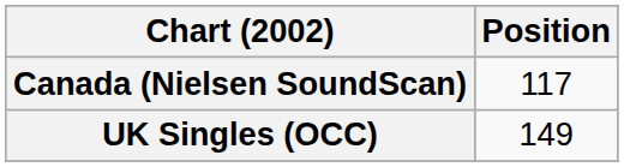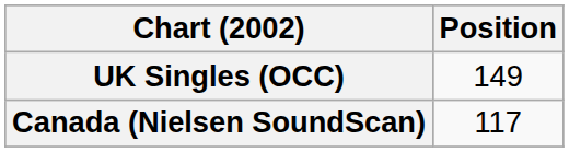 <table class="wikitable plainrowheaders" style="text-align:center">
 <tr>
 <th scope="col">Chart (2002)</th>
 <th scope="col">Position</th>
 </tr>
 <tr>
+<th scope="row">UK Singles (OCC)<br></th>
+<td>149</td>
+</tr>
+<tr>
 <th scope="row">Canada (Nielsen SoundScan)<br></th>
 <td>117</td>
 </tr>
-<tr>
-<th scope="row">UK Singles (OCC)<br></th>
-<td>149</td>
-</tr>
 </table>
